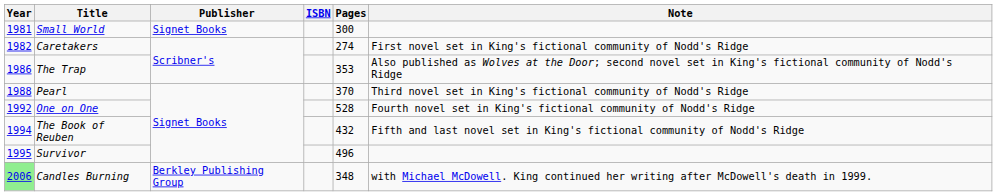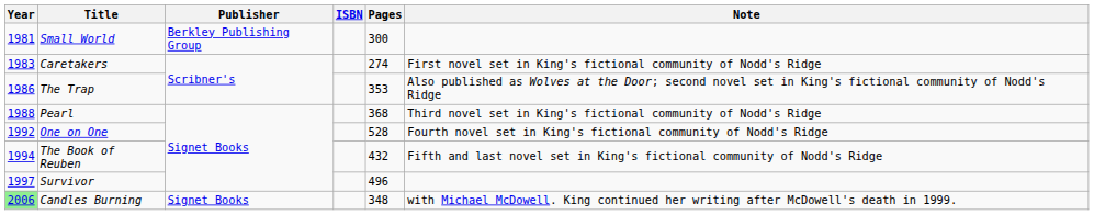 <table class="wikitable sortable">
 <tr>
 <th>Year</th>
 <th>Title</th>
 <th>Publisher</th>
 <th><a href='#'>ISBN</a></th>
 <th>Pages</th>
 <th>Note</th>
 </tr>
 <tr>
 <td><a href='#'>1981</a></td>
 <td><em><a href='#'>Small World</a></em></td>
-<td><a href='#'>Signet Books</a></td>
+<td><a href='#'>Berkley Publishing Group</a></td>
 <td></td>
 <td>300</td>
 <td></td>
 </tr>
 <tr>
-<td><a href='#'>1982</a></td>
+<td><a href='#'>1983</a></td>
 <td><em>Caretakers</em></td>
 <td rowspan="2"><a href='#'>Scribner's</a></td>
 <td></td>
 <td>274</td>
 <td>First novel set in King's fictional community of Nodd's Ridge</td>
 </tr>
 <tr>
 <td><a href='#'>1986</a></td>
 <td><em>The Trap</em></td>
 <td></td>
 <td>353</td>
 <td>Also published as <em>Wolves at the Door</em>; second novel set in King's fictional community of Nodd's Ridge</td>
 </tr>
 <tr>
 <td><a href='#'>1988</a></td>
 <td><em>Pearl</em></td>
 <td rowspan="4"><a href='#'>Signet Books</a></td>
 <td></td>
-<td>370</td>
+<td>368</td>
 <td>Third novel set in King's fictional community of Nodd's Ridge</td>
 </tr>
 <tr>
 <td><a href='#'>1992</a></td>
 <td><em><a href='#'>One on One</a></em></td>
 <td></td>
 <td>528</td>
 <td>Fourth novel set in King's fictional community of Nodd's Ridge</td>
 </tr>
 <tr>
 <td><a href='#'>1994</a></td>
 <td><em>The Book of Reuben</em></td>
 <td></td>
 <td>432</td>
 <td>Fifth and last novel set in King's fictional community of Nodd's Ridge</td>
 </tr>
 <tr>
-<td><a href='#'>1995</a></td>
+<td><a href='#'>1997</a></td>
 <td><em>Survivor</em></td>
 <td></td>
 <td>496</td>
 <td></td>
 </tr>
 <tr>
 <td style="background: lightgreen;"><a href='#'>2006</a></td>
 <td><em>Candles Burning</em></td>
-<td><a href='#'>Berkley Publishing Group</a></td>
+<td><a href='#'>Signet Books</a></td>
 <td></td>
 <td>348</td>
 <td>with <a href='#'>Michael McDowell</a>. King continued her writing after McDowell's death in 1999.</td>
 </tr>
 </table>
